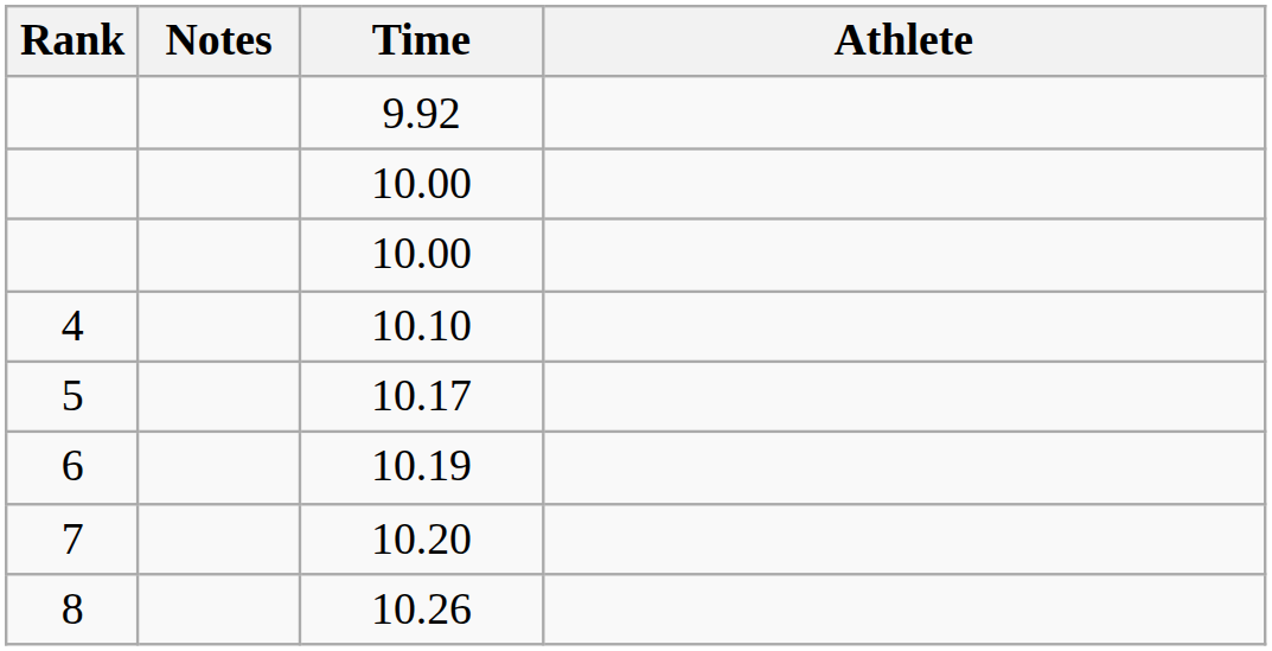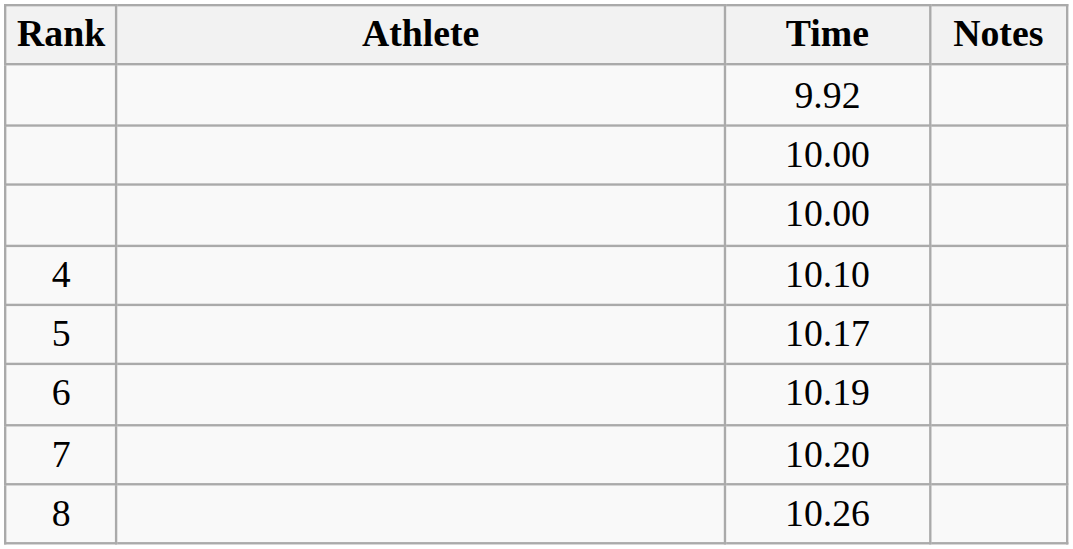 <table class="wikitable" style="text-align:center">
 <tr>
 <th width=40>Rank</th>
+<th width=250>Athlete</th>
+<th width=80>Time</th>
 <th width=50>Notes</th>
-<th width=80>Time</th>
-<th width=250>Athlete</th>
 </tr>
 <tr>
 <td></td>
+<td align=left></td>
+<td>9.92</td>
 <td></td>
-<td>9.92</td>
-<td align=left></td>
 </tr>
 <tr>
 <td></td>
+<td align=left></td>
+<td>10.00</td>
 <td></td>
-<td>10.00</td>
-<td align=left></td>
 </tr>
 <tr>
 <td></td>
+<td align=left></td>
+<td>10.00</td>
 <td></td>
-<td>10.00</td>
-<td align=left></td>
 </tr>
 <tr>
 <td>4</td>
+<td align=left></td>
+<td>10.10</td>
 <td></td>
-<td>10.10</td>
-<td align=left></td>
 </tr>
 <tr>
 <td>5</td>
+<td align=left></td>
+<td>10.17</td>
 <td></td>
-<td>10.17</td>
-<td align=left></td>
 </tr>
 <tr>
 <td>6</td>
+<td align=left></td>
+<td>10.19</td>
 <td></td>
-<td>10.19</td>
-<td align=left></td>
 </tr>
 <tr>
 <td>7</td>
+<td align=left></td>
+<td>10.20</td>
 <td></td>
-<td>10.20</td>
-<td align=left></td>
 </tr>
 <tr>
 <td>8</td>
+<td align=left></td>
+<td>10.26</td>
 <td></td>
-<td>10.26</td>
-<td align=left></td>
 </tr>
 </table>
